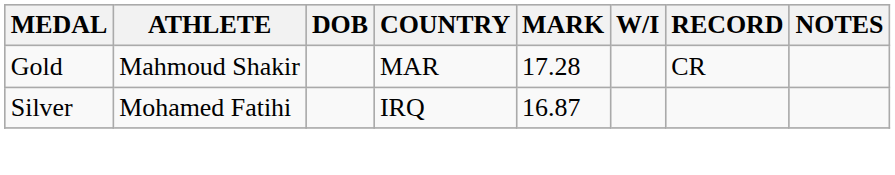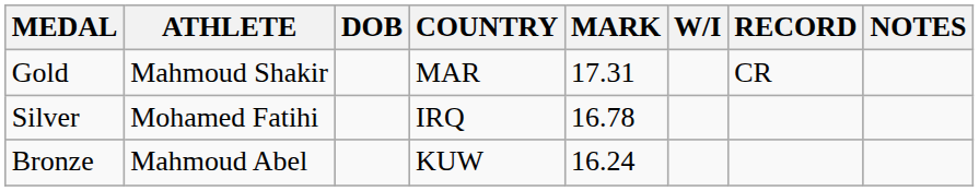 <table class="wikitable">
 <tr>
 <th>MEDAL</th>
 <th>ATHLETE</th>
 <th>DOB</th>
 <th>COUNTRY</th>
 <th>MARK</th>
 <th>W/I</th>
 <th>RECORD</th>
 <th>NOTES</th>
 </tr>
 <tr>
 <td>Gold</td>
 <td>Mahmoud Shakir</td>
 <td></td>
 <td>MAR</td>
-<td>17.28</td>
+<td>17.31</td>
 <td></td>
 <td>CR</td>
 <td></td>
 </tr>
 <tr>
 <td>Silver</td>
 <td>Mohamed Fatihi</td>
 <td></td>
 <td>IRQ</td>
-<td>16.87</td>
+<td>16.78</td>
+<td></td>
+<td></td>
+<td></td>
+</tr>
+<tr>
+<td>Bronze</td>
+<td>Mahmoud Abel</td>
+<td></td>
+<td>KUW</td>
+<td>16.24</td>
 <td></td>
 <td></td>
 <td></td>
 </tr>
 </table>
